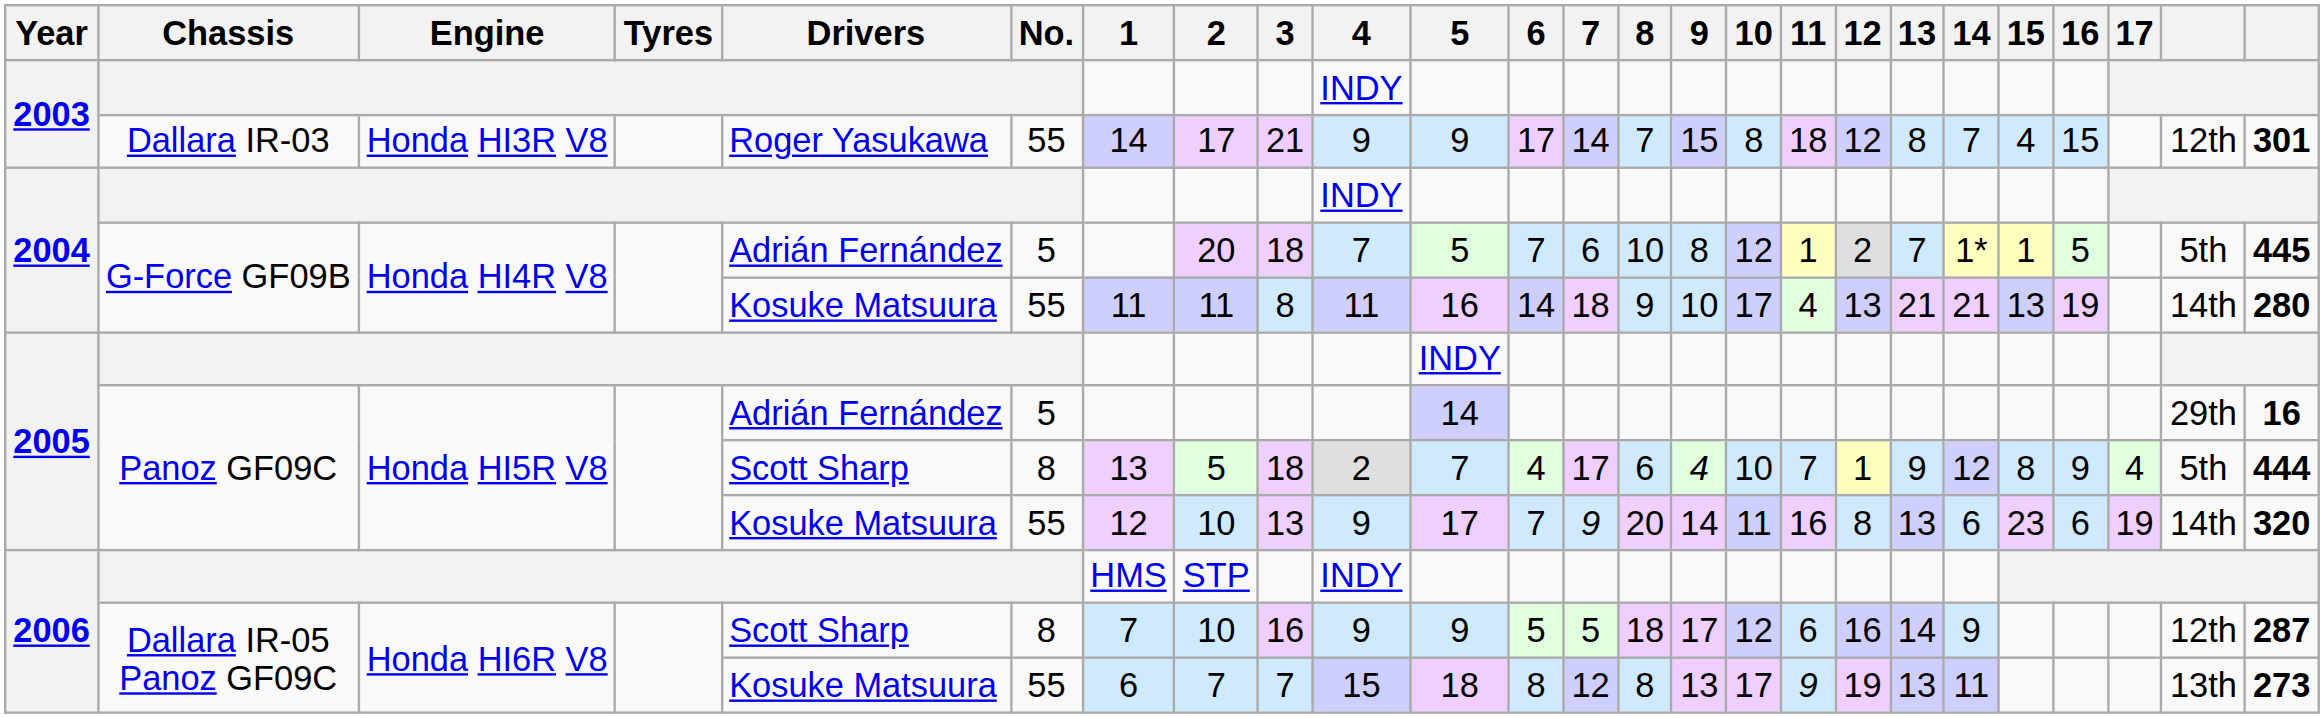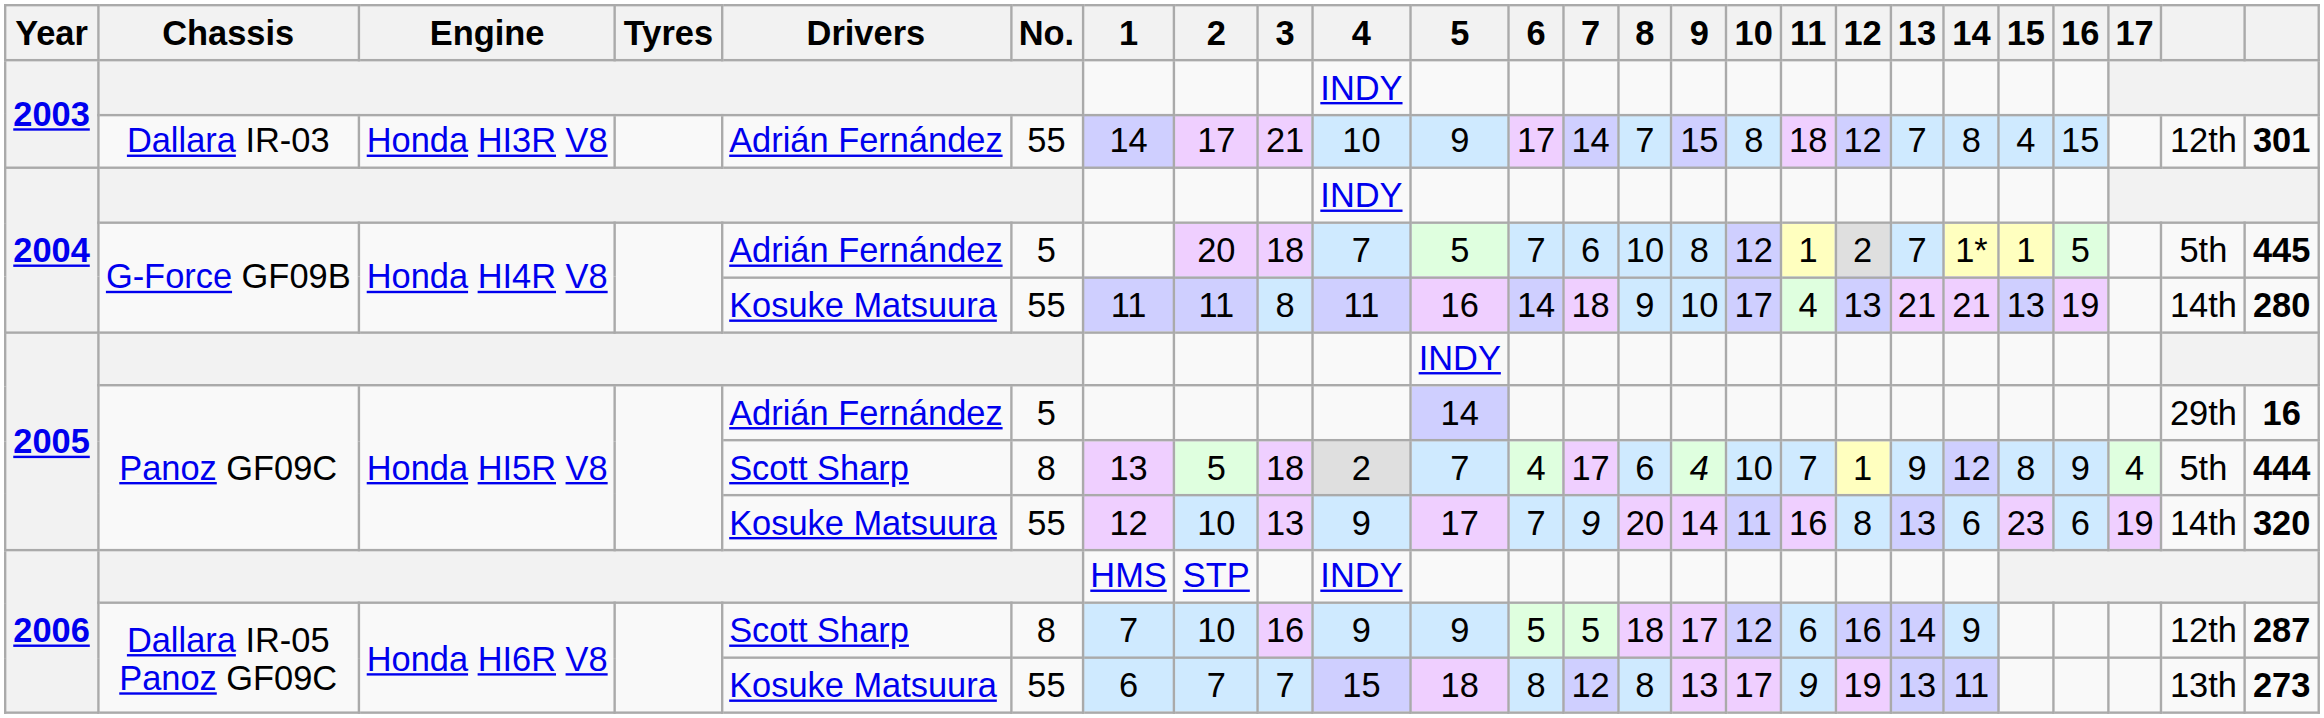 <table class="wikitable" style="text-align:center; font-size:90%">
 <tr>
 <th>Year</th>
 <th>Chassis</th>
 <th>Engine</th>
 <th>Tyres</th>
 <th>Drivers</th>
 <th>No.</th>
 <th>1</th>
 <th>2</th>
 <th>3</th>
 <th>4</th>
 <th>5</th>
 <th>6</th>
 <th>7</th>
 <th>8</th>
 <th>9</th>
 <th>10</th>
 <th>11</th>
 <th>12</th>
 <th>13</th>
 <th>14</th>
 <th>15</th>
 <th>16</th>
 <th>17</th>
 <th></th>
 <th></th>
 </tr>
 <tr>
 <th rowspan=2><a href='#'>2003</a></th>
 <th colspan=5></th>
 <td></td>
 <td></td>
 <td></td>
 <td><a href='#'>INDY</a></td>
 <td></td>
 <td></td>
 <td></td>
 <td></td>
 <td></td>
 <td></td>
 <td></td>
 <td></td>
 <td></td>
 <td></td>
 <td></td>
 <td></td>
 <th colspan=3></th>
 </tr>
 <tr>
 <td><a href='#'>Dallara</a> IR-03</td>
 <td><a href='#'>Honda</a> <a href='#'>HI3R</a> <a href='#'>V8</a></td>
 <td></td>
-<td align="left"> <a href='#'>Roger Yasukawa</a></td>
+<td align="left"> <a href='#'>Adrián Fernández</a></td>
 <td>55</td>
 <td style="background:#CFCFFF;" align=center>14</td>
 <td style="background:#EFCFFF;" align=center>17</td>
 <td style="background:#EFCFFF;" align=center>21</td>
-<td style="background:#CFEAFF;" align=center>9</td>
+<td style="background:#CFEAFF;" align=center>10</td>
 <td style="background:#CFEAFF;" align=center>9</td>
 <td style="background:#EFCFFF;" align=center>17</td>
 <td style="background:#CFCFFF;" align=center>14</td>
 <td style="background:#CFEAFF;" align=center>7</td>
 <td style="background:#CFCFFF;" align=center>15</td>
 <td style="background:#CFEAFF;" align=center>8</td>
 <td style="background:#EFCFFF;" align=center>18</td>
 <td style="background:#CFCFFF;" align=center>12</td>
+<td style="background:#CFEAFF;" align=center>7</td>
 <td style="background:#CFEAFF;" align=center>8</td>
-<td style="background:#CFEAFF;" align=center>7</td>
 <td style="background:#CFEAFF;" align=center>4</td>
 <td style="background:#CFEAFF;" align=center>15</td>
 <td></td>
 <td>12th</td>
 <td><strong>301</strong></td>
 </tr>
 <tr>
 <th rowspan=3><a href='#'>2004</a></th>
 <th colspan=5></th>
 <td></td>
 <td></td>
 <td></td>
 <td><a href='#'>INDY</a></td>
 <td></td>
 <td></td>
 <td></td>
 <td></td>
 <td></td>
 <td></td>
 <td></td>
 <td></td>
 <td></td>
 <td></td>
 <td></td>
 <td></td>
 <th colspan=3></th>
 </tr>
 <tr>
 <td rowspan=2><a href='#'>G-Force</a> GF09B</td>
 <td rowspan=2><a href='#'>Honda</a> <a href='#'>HI4R</a> <a href='#'>V8</a></td>
 <td rowspan=2></td>
 <td align="left"> <a href='#'>Adrián Fernández</a></td>
 <td>5</td>
 <td></td>
 <td style="background:#EFCFFF;" align=center>20</td>
 <td style="background:#EFCFFF;" align=center>18</td>
 <td style="background:#CFEAFF;" align=center>7</td>
 <td style="background:#DFFFDF;" align=center>5</td>
 <td style="background:#CFEAFF;" align=center>7</td>
 <td style="background:#CFEAFF;" align=center>6</td>
 <td style="background:#CFEAFF;" align=center>10</td>
 <td style="background:#CFEAFF;" align=center>8</td>
 <td style="background:#CFCFFF;" align=center>12</td>
 <td style="background:#FFFFBF;" align=center>1</td>
 <td style="background:#DFDFDF;" align=center>2</td>
 <td style="background:#CFEAFF;" align=center>7</td>
 <td style="background:#FFFFBF;" align=center>1*</td>
 <td style="background:#FFFFBF;" align=center>1</td>
 <td style="background:#DFFFDF;" align=center>5</td>
 <td></td>
 <td>5th</td>
 <td><strong>445</strong></td>
 </tr>
 <tr>
 <td align="left"> <a href='#'>Kosuke Matsuura</a></td>
 <td>55</td>
 <td style="background:#CFCFFF;" align=center>11</td>
 <td style="background:#CFCFFF;" align=center>11</td>
 <td style="background:#CFEAFF;" align=center>8</td>
 <td style="background:#CFCFFF;" align=center>11</td>
 <td style="background:#EFCFFF;" align=center>16</td>
 <td style="background:#CFCFFF;" align=center>14</td>
 <td style="background:#EFCFFF;" align=center>18</td>
 <td style="background:#CFEAFF;" align=center>9</td>
 <td style="background:#CFEAFF;" align=center>10</td>
 <td style="background:#CFCFFF;" align=center>17</td>
 <td style="background:#DFFFDF;" align=center>4</td>
 <td style="background:#CFCFFF;" align=center>13</td>
 <td style="background:#EFCFFF;" align=center>21</td>
 <td style="background:#EFCFFF;" align=center>21</td>
 <td style="background:#CFCFFF;" align=center>13</td>
 <td style="background:#EFCFFF;" align=center>19</td>
 <td></td>
 <td>14th</td>
 <td><strong>280</strong></td>
 </tr>
 <tr>
 <th rowspan=4><a href='#'>2005</a></th>
 <th colspan=5></th>
 <td></td>
 <td></td>
 <td></td>
 <td></td>
 <td><a href='#'>INDY</a></td>
 <td></td>
 <td></td>
 <td></td>
 <td></td>
 <td></td>
 <td></td>
 <td></td>
 <td></td>
 <td></td>
 <td></td>
 <td></td>
 <td></td>
 <th colspan=2></th>
 </tr>
 <tr>
 <td rowspan=3><a href='#'>Panoz</a> GF09C</td>
 <td rowspan=3><a href='#'>Honda</a> <a href='#'>HI5R</a> <a href='#'>V8</a></td>
 <td rowspan=3></td>
 <td align="left"> <a href='#'>Adrián Fernández</a></td>
 <td>5</td>
 <td></td>
 <td></td>
 <td></td>
 <td></td>
 <td style="background:#CFCFFF;" align=center>14</td>
 <td></td>
 <td></td>
 <td></td>
 <td></td>
 <td></td>
 <td></td>
 <td></td>
 <td></td>
 <td></td>
 <td></td>
 <td></td>
 <td></td>
 <td>29th</td>
 <td><strong>16</strong></td>
 </tr>
 <tr>
 <td align="left"> <a href='#'>Scott Sharp</a></td>
 <td>8</td>
 <td style="background:#EFCFFF;" align=center>13</td>
 <td style="background:#DFFFDF;" align=center>5</td>
 <td style="background:#EFCFFF;" align=center>18</td>
 <td style="background:#DFDFDF;" align=center>2</td>
 <td style="background:#CFEAFF;" align=center>7</td>
 <td style="background:#DFFFDF;" align=center>4</td>
 <td style="background:#EFCFFF;" align=center>17</td>
 <td style="background:#CFEAFF;" align=center>6</td>
 <td style="background:#DFFFDF;" align=center><em>4</em></td>
 <td style="background:#CFEAFF;" align=center>10</td>
 <td style="background:#CFEAFF;" align=center>7</td>
 <td style="background:#FFFFBF;" align=center>1</td>
 <td style="background:#CFEAFF;" align=center>9</td>
 <td style="background:#CFCFFF;" align=center>12</td>
 <td style="background:#CFEAFF;" align=center>8</td>
 <td style="background:#CFEAFF;" align=center>9</td>
 <td style="background:#DFFFDF;" align=center>4</td>
 <td>5th</td>
 <td><strong>444</strong></td>
 </tr>
 <tr>
 <td align="left"> <a href='#'>Kosuke Matsuura</a></td>
 <td>55</td>
 <td style="background:#EFCFFF;" align=center>12</td>
 <td style="background:#CFEAFF;" align=center>10</td>
 <td style="background:#EFCFFF;" align=center>13</td>
 <td style="background:#CFEAFF;" align=center>9</td>
 <td style="background:#EFCFFF;" align=center>17</td>
 <td style="background:#CFEAFF;" align=center>7</td>
 <td style="background:#CFEAFF;" align=center><em>9</em></td>
 <td style="background:#EFCFFF;" align=center>20</td>
 <td style="background:#EFCFFF;" align=center>14</td>
 <td style="background:#CFCFFF;" align=center>11</td>
 <td style="background:#EFCFFF;" align=center>16</td>
 <td style="background:#CFEAFF;" align=center>8</td>
 <td style="background:#CFCFFF;" align=center>13</td>
 <td style="background:#CFEAFF;" align=center>6</td>
 <td style="background:#EFCFFF;" align=center>23</td>
 <td style="background:#CFEAFF;" align=center>6</td>
 <td style="background:#EFCFFF;" align=center>19</td>
 <td>14th</td>
 <td><strong>320</strong></td>
 </tr>
 <tr>
 <th rowspan=3><a href='#'>2006</a></th>
 <th colspan=5></th>
 <td><a href='#'>HMS</a></td>
 <td><a href='#'>STP</a></td>
 <td></td>
 <td><a href='#'>INDY</a></td>
 <td></td>
 <td></td>
 <td></td>
 <td></td>
 <td></td>
 <td></td>
 <td></td>
 <td></td>
 <td></td>
 <td></td>
 <th colspan=5></th>
 </tr>
 <tr>
 <td rowspan=2><a href='#'>Dallara</a> IR-05<br><a href='#'>Panoz</a> GF09C</td>
 <td rowspan=2><a href='#'>Honda</a> <a href='#'>HI6R</a> <a href='#'>V8</a></td>
 <td rowspan=2></td>
 <td align="left"> <a href='#'>Scott Sharp</a></td>
 <td>8</td>
 <td style="background:#CFEAFF;" align=center>7</td>
 <td style="background:#CFEAFF;" align=center>10</td>
 <td style="background:#EFCFFF;" align=center>16</td>
 <td style="background:#CFEAFF;" align=center>9</td>
 <td style="background:#CFEAFF;" align=center>9</td>
 <td style="background:#DFFFDF;" align=center>5</td>
 <td style="background:#DFFFDF;" align=center>5</td>
 <td style="background:#EFCFFF;" align=center>18</td>
 <td style="background:#EFCFFF;" align=center>17</td>
 <td style="background:#CFCFFF;" align=center>12</td>
 <td style="background:#CFEAFF;" align=center>6</td>
 <td style="background:#CFCFFF;" align=center>16</td>
 <td style="background:#CFCFFF;" align=center>14</td>
 <td style="background:#CFEAFF;" align=center>9</td>
 <td></td>
 <td></td>
 <td></td>
 <td>12th</td>
 <td><strong>287</strong></td>
 </tr>
 <tr>
 <td align="left"> <a href='#'>Kosuke Matsuura</a></td>
 <td>55</td>
 <td style="background:#CFEAFF;" align=center>6</td>
 <td style="background:#CFEAFF;" align=center>7</td>
 <td style="background:#CFEAFF;" align=center>7</td>
 <td style="background:#CFCFFF;" align=center>15</td>
 <td style="background:#EFCFFF;" align=center>18</td>
 <td style="background:#CFEAFF;" align=center>8</td>
 <td style="background:#CFCFFF;" align=center>12</td>
 <td style="background:#CFEAFF;" align=center>8</td>
 <td style="background:#EFCFFF;" align=center>13</td>
 <td style="background:#EFCFFF;" align=center>17</td>
 <td style="background:#CFEAFF;" align=center><em>9</em></td>
 <td style="background:#EFCFFF;" align=center>19</td>
 <td style="background:#CFCFFF;" align=center>13</td>
 <td style="background:#CFCFFF;" align=center>11</td>
 <td></td>
 <td></td>
 <td></td>
 <td>13th</td>
 <td><strong>273</strong></td>
 </tr>
 </table>
